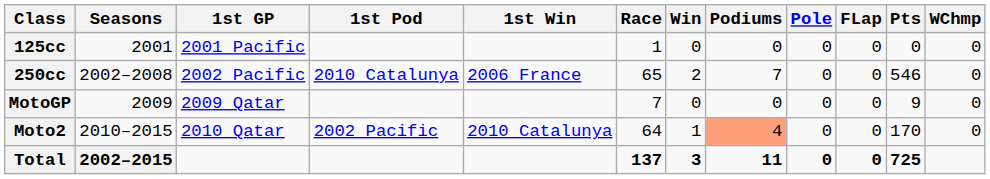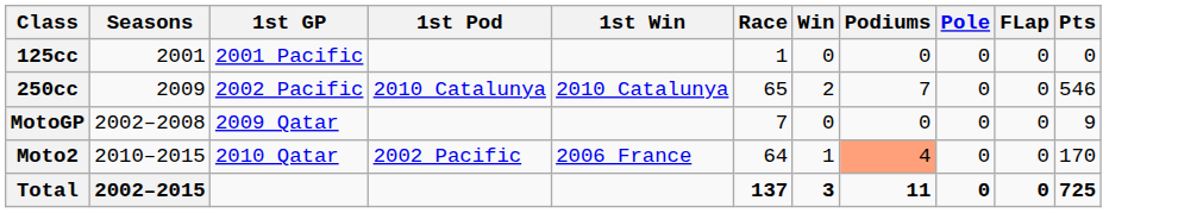 <table class="wikitable">
 <tr>
 <th>Class</th>
 <th>Seasons</th>
 <th>1st GP</th>
 <th>1st Pod</th>
 <th>1st Win</th>
 <th>Race</th>
 <th>Win</th>
 <th>Podiums</th>
 <th><a href='#'>Pole</a></th>
 <th>FLap</th>
 <th>Pts</th>
-<th>WChmp</th>
 </tr>
 <tr align="right">
 <th>125cc</th>
 <td>2001</td>
 <td align="left"><a href='#'>2001 Pacific</a></td>
 <td align="left"></td>
 <td align="left"></td>
 <td>1</td>
 <td>0</td>
 <td>0</td>
 <td>0</td>
 <td>0</td>
 <td>0</td>
-<td>0</td>
 </tr>
 <tr align="right">
 <th>250cc</th>
-<td>2002–2008</td>
+<td>2009</td>
 <td align="left"><a href='#'>2002 Pacific</a></td>
 <td align="left"><a href='#'>2010 Catalunya</a></td>
-<td align="left"><a href='#'>2006 France</a></td>
+<td align="left"><a href='#'>2010 Catalunya</a></td>
 <td>65</td>
 <td>2</td>
 <td>7</td>
 <td>0</td>
 <td>0</td>
 <td>546</td>
-<td>0</td>
 </tr>
 <tr align="right">
 <th>MotoGP</th>
-<td>2009</td>
+<td>2002–2008</td>
 <td align="left"><a href='#'>2009 Qatar</a></td>
 <td align="left"></td>
 <td align="left"></td>
 <td>7</td>
 <td>0</td>
 <td>0</td>
 <td>0</td>
 <td>0</td>
 <td>9</td>
-<td>0</td>
 </tr>
 <tr align="right">
 <th>Moto2</th>
 <td>2010–2015</td>
 <td align="left"><a href='#'>2010 Qatar</a></td>
 <td align="left"><a href='#'>2002 Pacific</a></td>
-<td align="left"><a href='#'>2010 Catalunya</a></td>
+<td align="left"><a href='#'>2006 France</a></td>
 <td>64</td>
 <td>1</td>
 <td style="background: lightsalmon;">4</td>
 <td>0</td>
 <td>0</td>
 <td>170</td>
-<td>0</td>
 </tr>
 <tr align="right">
 <th>Total</th>
 <th>2002–2015</th>
 <td></td>
 <td></td>
 <td></td>
 <td><strong>137</strong></td>
 <td><strong>3</strong></td>
 <td><strong>11</strong></td>
 <td><strong>0</strong></td>
 <td><strong>0</strong></td>
 <td><strong>725</strong></td>
-<td></td>
 </tr>
 </table>
